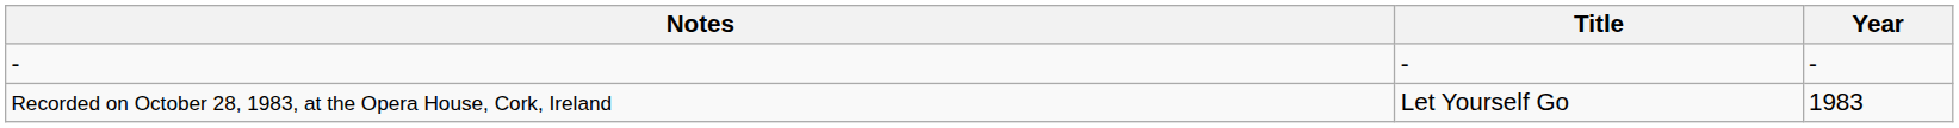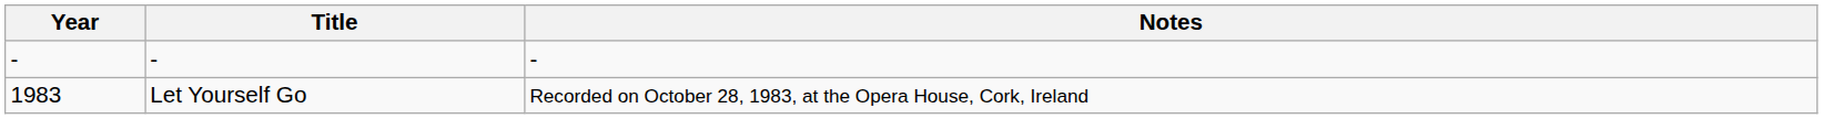 <table class="wikitable sortable" style="width:80%;">
 <tr>
+<th>Year</th>
+<th>Title</th>
 <th>Notes</th>
-<th>Title</th>
-<th>Year</th>
 </tr>
 <tr>
 <td>-</td>
 <td>-</td>
 <td>-</td>
 </tr>
 <tr>
+<td>1983</td>
+<td>Let Yourself Go</td>
 <td><small>Recorded on October 28, 1983, at the Opera House, Cork, Ireland</small></td>
-<td>Let Yourself Go</td>
-<td>1983</td>
 </tr>
 </table>
